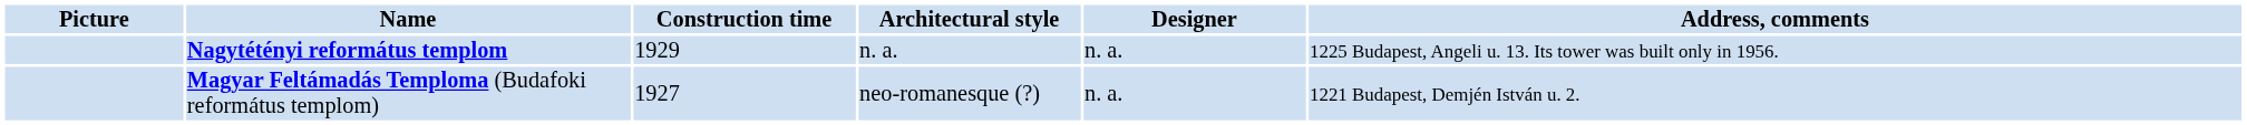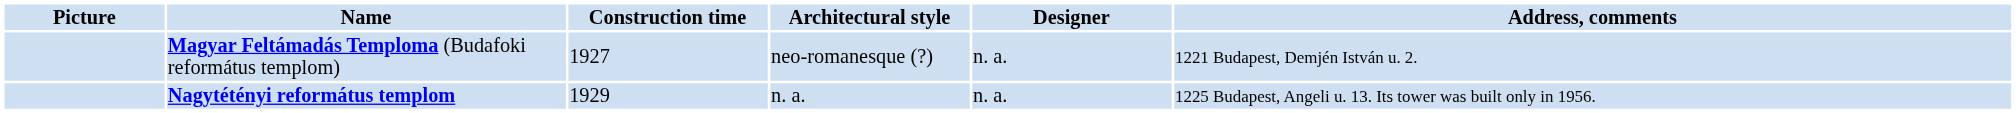 <table width="100%">
 <tr>
 <th bgcolor="#CEDFF2" width="8%">Picture</th>
 <th bgcolor="#CEDFF2" width="20%">Name</th>
 <th bgcolor="#CEDFF2" width="10%">Construction time</th>
 <th bgcolor="#CEDFF2" width="10%">Architectural style</th>
 <th bgcolor="#CEDFF2" width="10%">Designer</th>
 <th bgcolor="#CEDFF2" width="42%">Address, comments</th>
 </tr>
 <tr>
 <td bgcolor="#CEDFF2"></td>
+<td bgcolor="#CEDFF2"><strong><a href='#'>Magyar Feltámadás Temploma</a></strong> (Budafoki református templom)</td>
+<td bgcolor="#CEDFF2">1927</td>
+<td bgcolor="#CEDFF2">neo-romanesque (?)</td>
+<td bgcolor="#CEDFF2">n. a.</td>
+<td bgcolor="#CEDFF2"><small>1221 Budapest, Demjén István u. 2. </small></td>
+</tr>
+<tr>
+<td bgcolor="#CEDFF2"></td>
 <td bgcolor="#CEDFF2"><strong><a href='#'>Nagytétényi református templom</a></strong></td>
 <td bgcolor="#CEDFF2">1929</td>
 <td bgcolor="#CEDFF2">n. a.</td>
 <td bgcolor="#CEDFF2">n. a.</td>
 <td bgcolor="#CEDFF2"><small>1225 Budapest, Angeli u. 13. Its tower was built only in 1956.</small></td>
 </tr>
-<tr>
-<td bgcolor="#CEDFF2"></td>
-<td bgcolor="#CEDFF2"><strong><a href='#'>Magyar Feltámadás Temploma</a></strong> (Budafoki református templom)</td>
-<td bgcolor="#CEDFF2">1927</td>
-<td bgcolor="#CEDFF2">neo-romanesque (?)</td>
-<td bgcolor="#CEDFF2">n. a.</td>
-<td bgcolor="#CEDFF2"><small>1221 Budapest, Demjén István u. 2. </small></td>
-</tr>
 </table>
